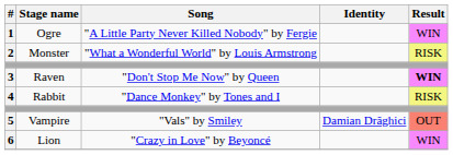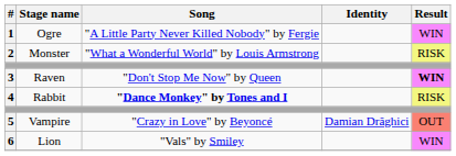 <table class="wikitable plainrowheaders" style="text-align: center;">
 <tr>
 <th>#</th>
 <th>Stage name</th>
 <th>Song</th>
 <th>Identity</th>
 <th>Result</th>
 </tr>
 <tr>
 <th>1</th>
 <td>Ogre</td>
 <td>"<a href='#'>A Little Party Never Killed Nobody</a>" by <a href='#'>Fergie</a></td>
 <td></td>
 <td bgcolor=#F888FD>WIN</td>
 </tr>
 <tr>
 <th>2</th>
 <td>Monster</td>
 <td>"<a href='#'>What a Wonderful World</a>" by <a href='#'>Louis Armstrong</a></td>
 <td></td>
 <td bgcolor=#F3F781>RISK</td>
 </tr>
 <tr>
 <td colspan="5" style="background:darkgray"></td>
 </tr>
 <tr>
 <th>3</th>
 <td>Raven</td>
 <td>"<a href='#'>Don't Stop Me Now</a>" by <a href='#'>Queen</a></td>
 <td></td>
 <td bgcolor=#F888FD><strong>WIN</strong></td>
 </tr>
 <tr>
 <th>4</th>
 <td>Rabbit</td>
-<td>"<a href='#'>Dance Monkey</a>" by <a href='#'>Tones and I</a></td>
+<td><strong>"<a href='#'>Dance Monkey</a>" by <a href='#'>Tones and I</a></strong></td>
 <td></td>
 <td bgcolor=#F3F781>RISK</td>
 </tr>
 <tr>
 <td colspan="5" style="background:darkgray"></td>
 </tr>
 <tr>
 <th>5</th>
 <td>Vampire</td>
-<td>"Vals" by <a href='#'>Smiley</a></td>
+<td>"<a href='#'>Crazy in Love</a>" by <a href='#'>Beyoncé</a></td>
 <td><a href='#'>Damian Drăghici</a></td>
 <td bgcolor=salmon>OUT</td>
 </tr>
 <tr>
 <th>6</th>
 <td>Lion</td>
-<td>"<a href='#'>Crazy in Love</a>" by <a href='#'>Beyoncé</a></td>
+<td>"Vals" by <a href='#'>Smiley</a></td>
 <td></td>
 <td bgcolor=#F888FD>WIN</td>
 </tr>
 <tr>
 </tr>
 </table>
